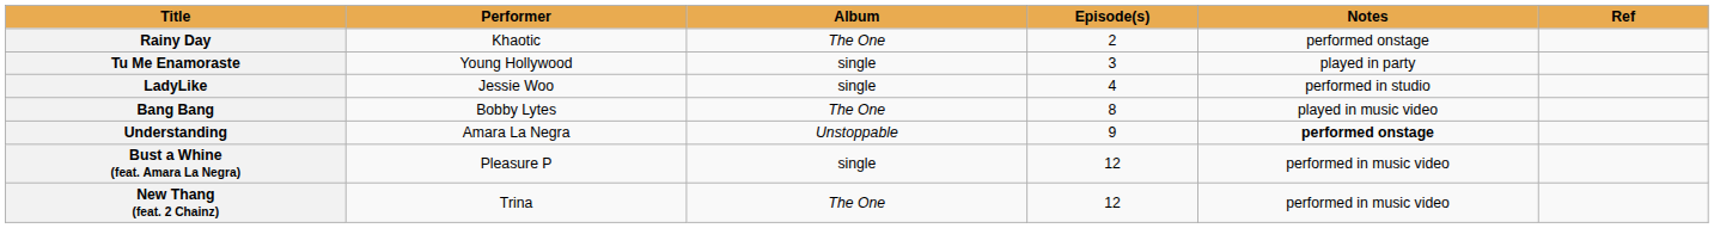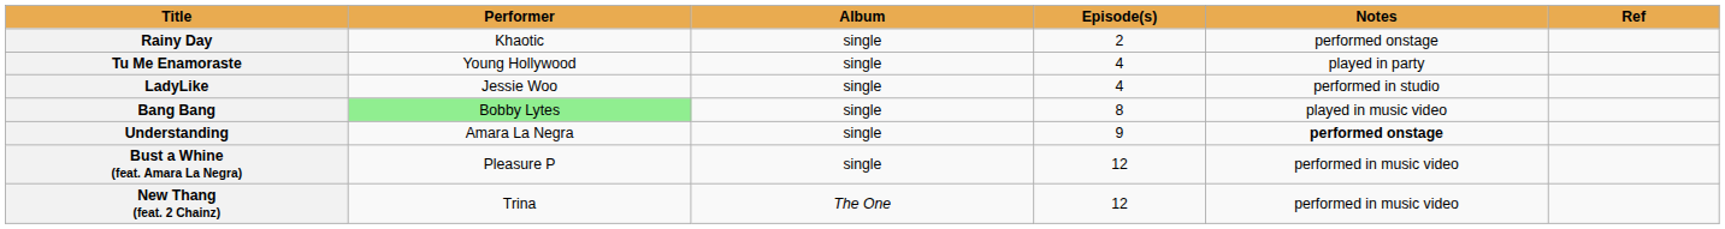 <table class="wikitable sortable" style="font-size:90%; text-align: center">
 <tr>
 <th scope="col"  style="background:#e9ab50; color:#000; width:10%;">Title</th>
 <th scope="col"  style="background:#e9ab50; color:#000; width:10%;">Performer</th>
 <th scope="col"  style="background:#e9ab50; color:#000; width:10%;">Album</th>
 <th scope="col"  style="background:#e9ab50; color:#000; width:5%;">Episode(s)</th>
 <th scope="col"  style="background:#e9ab50; color:#000; width:10%;">Notes</th>
 <th scope="col"  style="background:#e9ab50; color:#000; width:5%;">Ref</th>
 </tr>
 <tr>
 <th scope="row">Rainy Day</th>
 <td>Khaotic</td>
-<td><em>The One</em></td>
+<td>single</td>
 <td>2</td>
 <td>performed onstage</td>
 <td style="text-align:center;"></td>
 </tr>
 <tr>
 <th scope="row">Tu Me Enamoraste</th>
 <td>Young Hollywood</td>
 <td>single</td>
-<td>3</td>
+<td>4</td>
 <td>played in party</td>
 <td style="text-align:center;"></td>
 </tr>
 <tr>
 <th scope="row">LadyLike</th>
 <td>Jessie Woo</td>
 <td>single</td>
 <td>4</td>
 <td>performed in studio</td>
 <td style="text-align:center;"></td>
 </tr>
 <tr>
 <th scope="row">Bang Bang</th>
-<td>Bobby Lytes</td>
-<td><em>The One</em></td>
+<td style="background: lightgreen;">Bobby Lytes</td>
+<td>single</td>
 <td>8</td>
 <td>played in music video</td>
 <td style="text-align:center;"></td>
 </tr>
 <tr>
 <th scope="row">Understanding</th>
 <td>Amara La Negra</td>
-<td><em>Unstoppable</em></td>
+<td>single</td>
 <td>9</td>
 <td><strong>performed onstage</strong></td>
 <td style="text-align:center;"></td>
 </tr>
 <tr>
 <th scope="row">Bust a Whine <br><small>(feat. Amara La Negra)</small></th>
 <td>Pleasure P</td>
 <td>single</td>
 <td>12</td>
 <td>performed in music video</td>
 <td style="text-align:center;"></td>
 </tr>
 <tr>
 <th scope="row">New Thang <br><small>(feat. 2 Chainz)</small></th>
 <td>Trina</td>
 <td><em>The One</em></td>
 <td>12</td>
 <td>performed in music video</td>
 <td style="text-align:center;"></td>
 </tr>
 </table>
